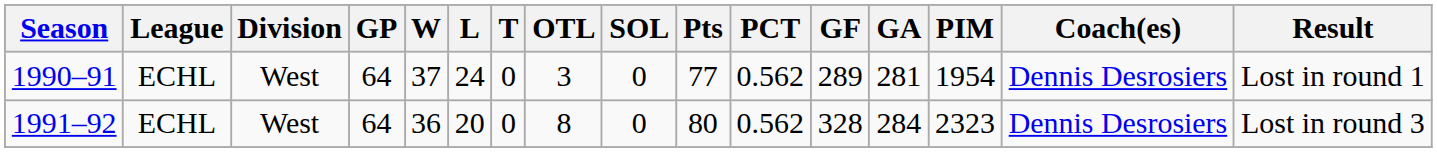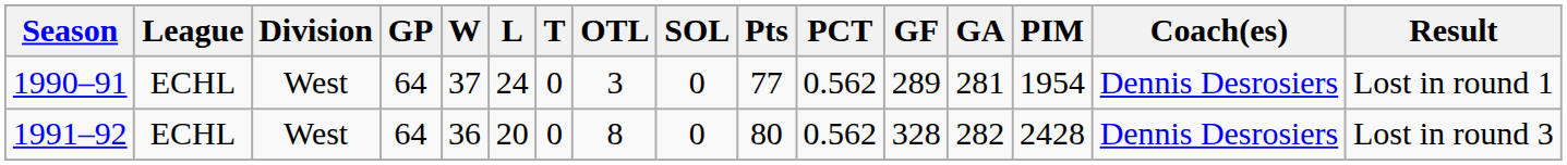 <table class="wikitable" style="text-align:center">
 <tr>
 <th><a href='#'>Season</a></th>
 <th>League</th>
 <th>Division</th>
 <th>GP</th>
 <th>W</th>
 <th>L</th>
 <th>T</th>
 <th>OTL</th>
 <th>SOL</th>
 <th>Pts</th>
 <th>PCT</th>
 <th>GF</th>
 <th>GA</th>
 <th>PIM</th>
 <th>Coach(es)</th>
 <th>Result</th>
 </tr>
 <tr>
 <td><a href='#'>1990–91</a></td>
 <td>ECHL</td>
 <td>West</td>
 <td>64</td>
 <td>37</td>
 <td>24</td>
 <td>0</td>
 <td>3</td>
 <td>0</td>
 <td>77</td>
 <td>0.562</td>
 <td>289</td>
 <td>281</td>
 <td>1954</td>
 <td><a href='#'>Dennis Desrosiers</a></td>
 <td>Lost in round 1</td>
 </tr>
 <tr>
 <td><a href='#'>1991–92</a></td>
 <td>ECHL</td>
 <td>West</td>
 <td>64</td>
 <td>36</td>
 <td>20</td>
 <td>0</td>
 <td>8</td>
 <td>0</td>
 <td>80</td>
 <td>0.562</td>
 <td>328</td>
-<td>284</td>
-<td>2323</td>
+<td>282</td>
+<td>2428</td>
 <td><a href='#'>Dennis Desrosiers</a></td>
 <td>Lost in round 3</td>
 </tr>
 </table>
